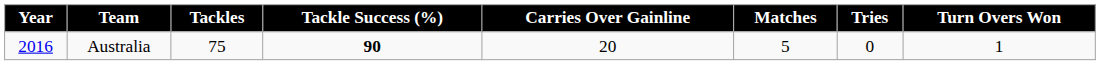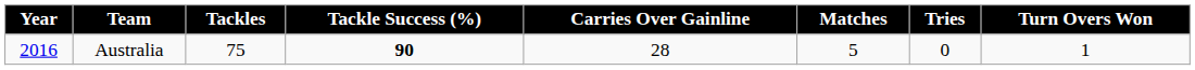 <table class="wikitable" style="width:80%;">
 <tr style="text-align:center; background:black; color:#fff;">
 <td><strong>Year</strong></td>
 <td><strong>Team</strong></td>
 <td><strong>Tackles</strong></td>
 <td><strong>Tackle Success (%)</strong></td>
 <td><strong>Carries Over Gainline</strong></td>
 <td><strong>Matches</strong></td>
 <td><strong>Tries</strong></td>
 <td><strong>Turn Overs Won</strong></td>
 </tr>
 <tr style="text-align:center;" bgcolor="">
 <td><a href='#'>2016</a></td>
 <td>Australia</td>
 <td>75</td>
 <td><strong>90</strong></td>
-<td>20</td>
+<td>28</td>
 <td>5</td>
 <td>0</td>
 <td>1</td>
 </tr>
 </table>
